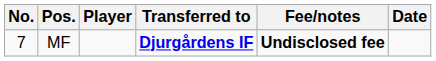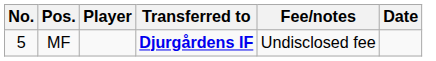 <table class="wikitable sortable">
 <tr>
 <th>No.</th>
 <th><strong>Pos.</strong></th>
 <th><strong>Player</strong></th>
 <th><strong>Transferred to</strong></th>
 <th><strong>Fee/notes</strong></th>
 <th><strong>Date</strong></th>
 </tr>
 <tr>
-<td align="center">7</td>
+<td align="center">5</td>
 <td align="center">MF</td>
 <td></td>
 <td><strong> <a href='#'>Djurgårdens IF</a></strong></td>
-<td><strong>Undisclosed fee</strong></td>
+<td>Undisclosed fee</td>
 <td></td>
 </tr>
 </table>
